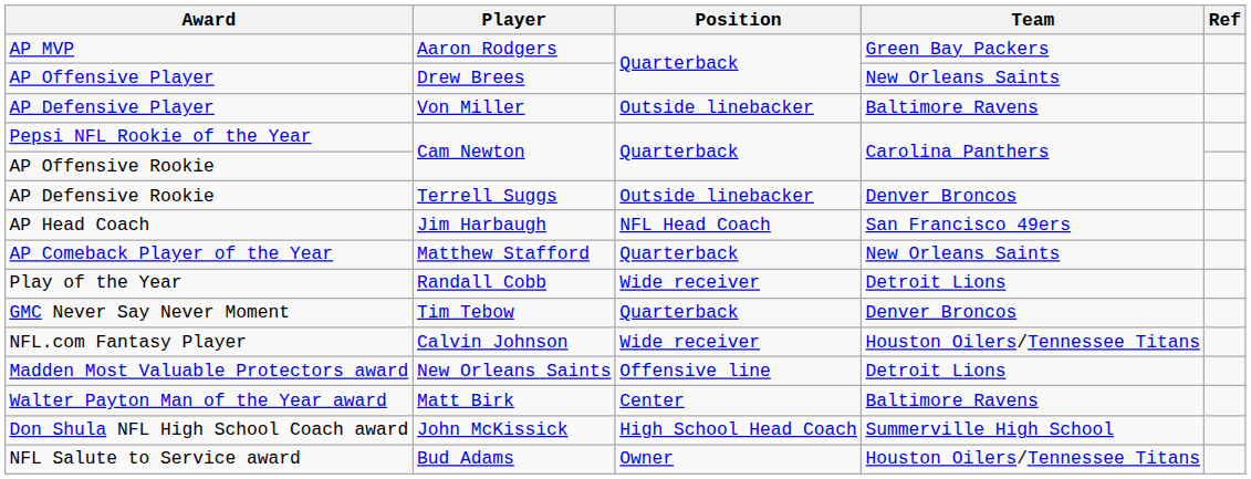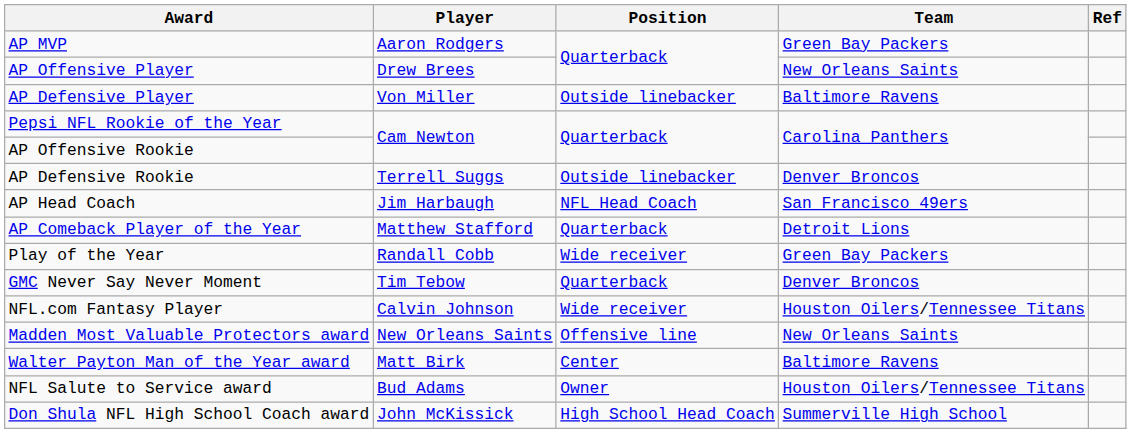 <table class="wikitable sortable">
 <tr>
 <th>Award</th>
 <th>Player</th>
 <th>Position</th>
 <th>Team</th>
 <th class=unsortable>Ref</th>
 </tr>
 <tr>
 <td><a href='#'>AP MVP</a></td>
 <td><a href='#'>Aaron Rodgers</a></td>
 <td rowspan="2"><a href='#'>Quarterback</a></td>
 <td><a href='#'>Green Bay Packers</a></td>
 <td></td>
 </tr>
 <tr>
 <td><a href='#'>AP Offensive Player</a></td>
 <td><a href='#'>Drew Brees</a></td>
 <td><a href='#'>New Orleans Saints</a></td>
 <td></td>
 </tr>
 <tr>
 <td><a href='#'>AP Defensive Player</a></td>
 <td><a href='#'>Von Miller</a></td>
 <td><a href='#'>Outside linebacker</a></td>
 <td><a href='#'>Baltimore Ravens</a></td>
 <td></td>
 </tr>
 <tr>
 <td><a href='#'>Pepsi NFL Rookie of the Year</a></td>
 <td rowspan="2"><a href='#'>Cam Newton</a></td>
 <td rowspan="2"><a href='#'>Quarterback</a></td>
 <td rowspan="2"><a href='#'>Carolina Panthers</a></td>
 <td></td>
 </tr>
 <tr>
 <td>AP Offensive Rookie</td>
 <td></td>
 </tr>
 <tr>
 <td>AP Defensive Rookie</td>
 <td><a href='#'>Terrell Suggs</a></td>
 <td><a href='#'>Outside linebacker</a></td>
 <td><a href='#'>Denver Broncos</a></td>
 <td></td>
 </tr>
 <tr>
 <td>AP Head Coach</td>
 <td><a href='#'>Jim Harbaugh</a></td>
 <td><a href='#'>NFL Head Coach</a></td>
 <td><a href='#'>San Francisco 49ers</a></td>
 <td></td>
 </tr>
 <tr>
 <td><a href='#'>AP Comeback Player of the Year</a></td>
 <td><a href='#'>Matthew Stafford</a></td>
 <td><a href='#'>Quarterback</a></td>
-<td><a href='#'>New Orleans Saints</a></td>
+<td><a href='#'>Detroit Lions</a></td>
 <td></td>
 </tr>
 <tr>
 <td>Play of the Year</td>
 <td><a href='#'>Randall Cobb</a></td>
 <td><a href='#'>Wide receiver</a></td>
-<td><a href='#'>Detroit Lions</a></td>
+<td><a href='#'>Green Bay Packers</a></td>
 <td></td>
 </tr>
 <tr>
 <td><a href='#'>GMC</a> Never Say Never Moment</td>
 <td><a href='#'>Tim Tebow</a></td>
 <td><a href='#'>Quarterback</a></td>
 <td><a href='#'>Denver Broncos</a></td>
 <td></td>
 </tr>
 <tr>
 <td>NFL.com Fantasy Player</td>
 <td><a href='#'>Calvin Johnson</a></td>
 <td><a href='#'>Wide receiver</a></td>
 <td><a href='#'>Houston Oilers</a>/<a href='#'>Tennessee Titans</a></td>
 <td></td>
 </tr>
 <tr>
 <td><a href='#'>Madden Most Valuable Protectors award</a></td>
 <td><a href='#'>New Orleans Saints</a></td>
 <td><a href='#'>Offensive line</a></td>
-<td><a href='#'>Detroit Lions</a></td>
+<td><a href='#'>New Orleans Saints</a></td>
 <td></td>
 </tr>
 <tr>
 <td><a href='#'>Walter Payton Man of the Year award</a></td>
 <td><a href='#'>Matt Birk</a></td>
 <td><a href='#'>Center</a></td>
 <td><a href='#'>Baltimore Ravens</a></td>
 <td></td>
 </tr>
 <tr>
+<td>NFL Salute to Service award</td>
+<td><a href='#'>Bud Adams</a></td>
+<td><a href='#'>Owner</a></td>
+<td><a href='#'>Houston Oilers</a>/<a href='#'>Tennessee Titans</a></td>
+<td></td>
+</tr>
+<tr>
 <td><a href='#'>Don Shula</a> NFL High School Coach award</td>
 <td><a href='#'>John McKissick</a></td>
 <td><a href='#'>High School Head Coach</a></td>
 <td><a href='#'>Summerville High School</a></td>
 <td></td>
 </tr>
-<tr>
-<td>NFL Salute to Service award</td>
-<td><a href='#'>Bud Adams</a></td>
-<td><a href='#'>Owner</a></td>
-<td><a href='#'>Houston Oilers</a>/<a href='#'>Tennessee Titans</a></td>
-<td></td>
-</tr>
 </table>
